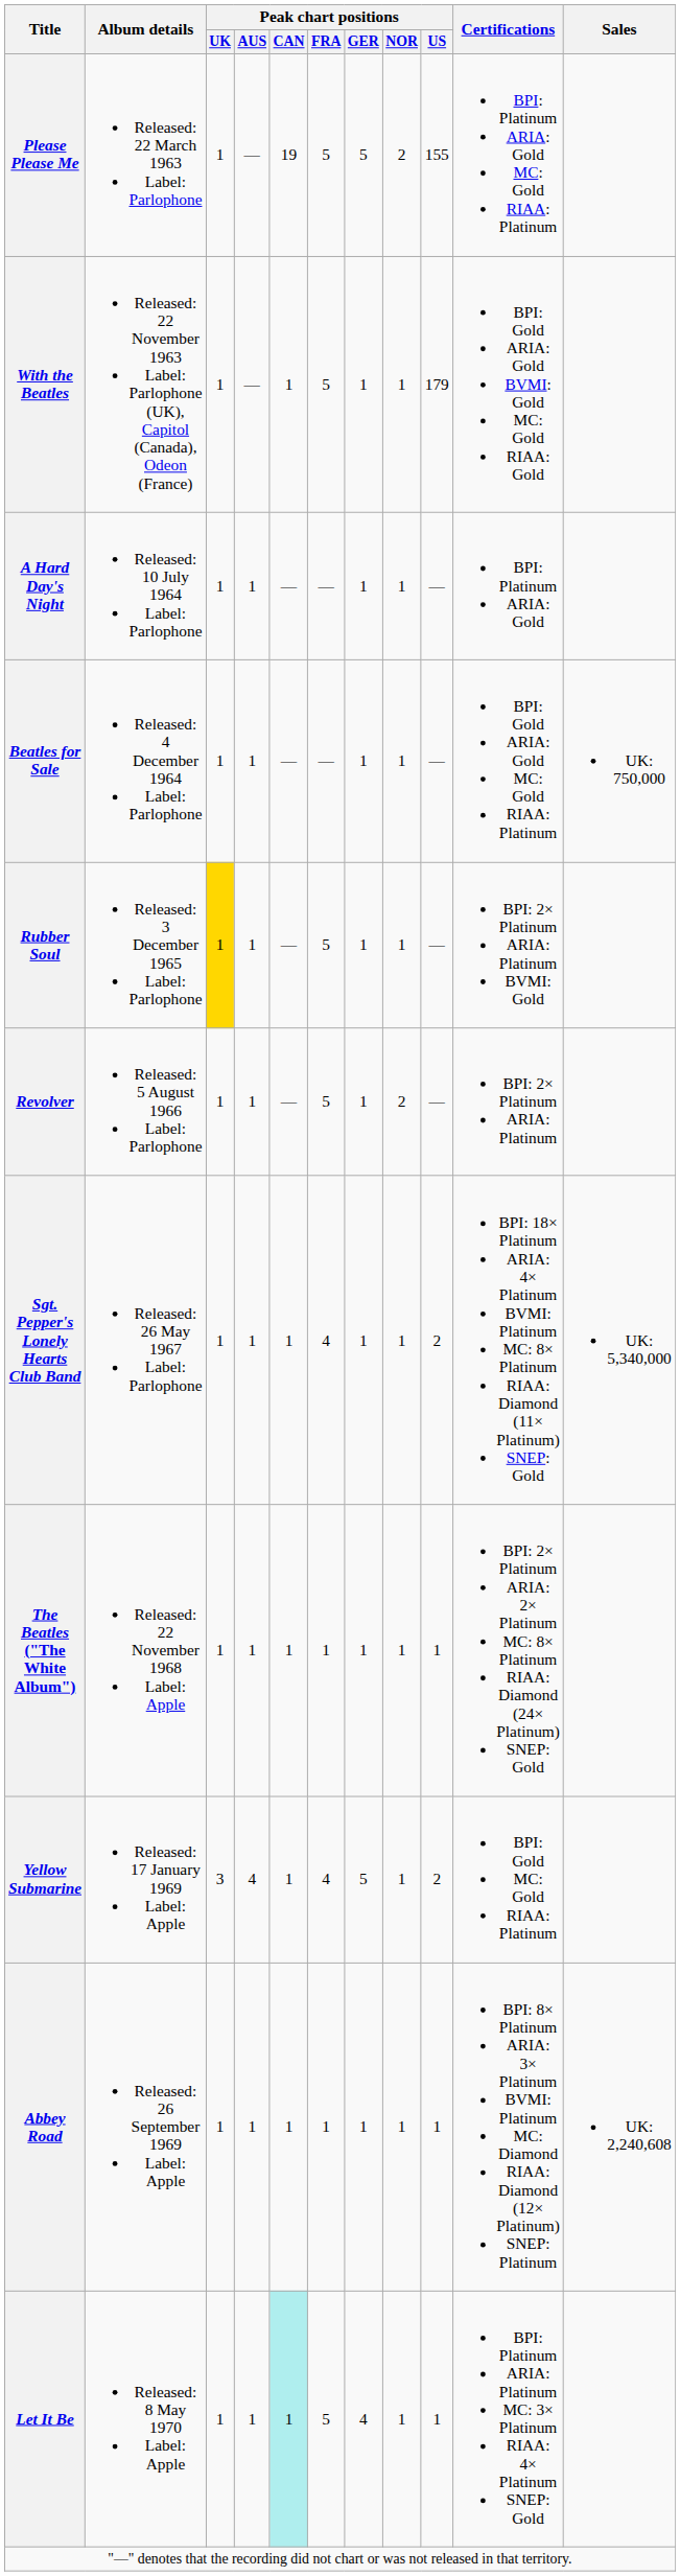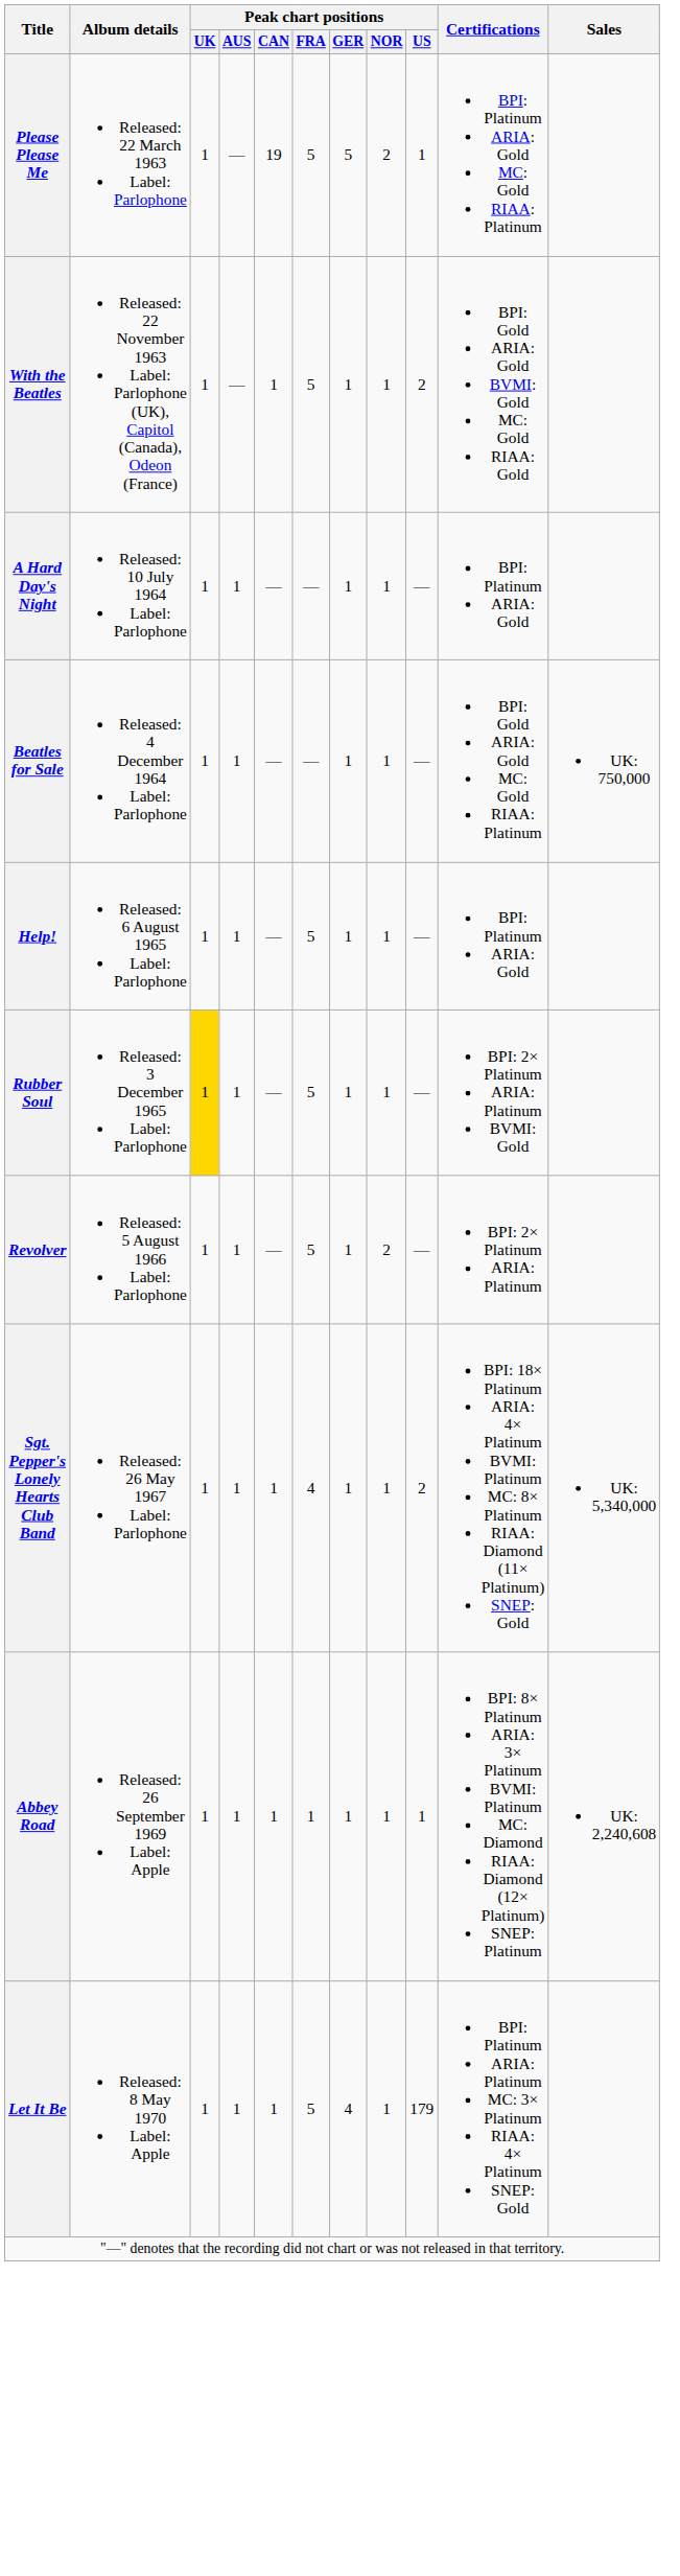 <table class="wikitable plainrowheaders" style="text-align:center;">
 <tr>
 <th rowspan="2" scope="col" style="width:20em;">Title</th>
 <th rowspan="2" scope="col" style="width:20em;">Album details</th>
 <th colspan="7" scope="col">Peak chart positions</th>
 <th rowspan="2" scope="col" style="width:15em;"><a href='#'>Certifications</a></th>
 <th rowspan="2" scope="col" style="width:11em;">Sales</th>
 </tr>
 <tr>
 <th scope="col" style="width:2.6em; font-size:90%;"><a href='#'>UK</a><br></th>
 <th scope="col" style="width:2.6em; font-size:90%;"><a href='#'>AUS</a><br></th>
 <th scope="col" style="width:2.6em; font-size:90%;"><a href='#'>CAN</a><br></th>
 <th scope="col" style="width:2.6em; font-size:90%;"><a href='#'>FRA</a><br></th>
 <th scope="col" style="width:2.6em; font-size:90%;"><a href='#'>GER</a><br></th>
 <th scope="col" style="width:2.6em; font-size:90%;"><a href='#'>NOR</a><br></th>
 <th scope="col" style="width:2.6em; font-size:90%;"><a href='#'>US</a><br></th>
 </tr>
 <tr>
 <th scope="row"><em><a href='#'>Please Please Me</a></em></th>
 <td><br><ul><li>Released: 22 March 1963</li><li>Label: <a href='#'>Parlophone</a></li></ul></td>
 <td>1</td>
 <td>—</td>
 <td>19</td>
 <td>5</td>
 <td>5</td>
 <td>2</td>
-<td>155</td>
+<td>1</td>
 <td><br><ul><li><a href='#'>BPI</a>: Platinum</li><li><a href='#'>ARIA</a>: Gold</li><li><a href='#'>MC</a>: Gold</li><li><a href='#'>RIAA</a>: Platinum</li></ul></td>
 <td></td>
 </tr>
 <tr>
 <th scope="row"><em><a href='#'>With the Beatles</a></em></th>
 <td><br><ul><li>Released: 22 November 1963</li><li>Label: Parlophone (UK), <a href='#'>Capitol</a> (Canada), <a href='#'>Odeon</a> (France)</li></ul></td>
 <td>1</td>
 <td>—</td>
 <td>1</td>
 <td>5</td>
 <td>1</td>
 <td>1</td>
-<td>179</td>
+<td>2</td>
 <td><br><ul><li>BPI: Gold</li><li>ARIA: Gold</li><li><a href='#'>BVMI</a>: Gold</li><li>MC: Gold</li><li>RIAA: Gold</li></ul></td>
 <td></td>
 </tr>
 <tr>
 <th scope="row"><em><a href='#'>A Hard Day's Night</a></em></th>
 <td><br><ul><li>Released: 10 July 1964</li><li>Label: Parlophone</li></ul></td>
 <td>1</td>
 <td>1</td>
 <td>—</td>
 <td>—</td>
 <td>1</td>
 <td>1</td>
 <td>—</td>
 <td><br><ul><li>BPI: Platinum</li><li>ARIA: Gold</li></ul></td>
 <td scope="row"></td>
 </tr>
 <tr>
 <th scope="row"><em><a href='#'>Beatles for Sale</a></em></th>
 <td><br><ul><li>Released: 4 December 1964</li><li>Label: Parlophone</li></ul></td>
 <td>1</td>
 <td>1</td>
 <td>—</td>
 <td>—</td>
 <td>1</td>
 <td>1</td>
 <td>—</td>
 <td><br><ul><li>BPI: Gold</li><li>ARIA: Gold</li><li>MC: Gold</li><li>RIAA: Platinum</li></ul></td>
 <td><br><ul><li>UK: 750,000</li></ul></td>
+</tr>
+<tr>
+<th scope="row"><em><a href='#'>Help!</a></em></th>
+<td><br><ul><li>Released: 6 August 1965</li><li>Label: Parlophone</li></ul></td>
+<td>1</td>
+<td>1</td>
+<td>—</td>
+<td>5</td>
+<td>1</td>
+<td>1</td>
+<td>—</td>
+<td><br><ul><li>BPI: Platinum</li><li>ARIA: Gold</li></ul></td>
+<td scope="row"></td>
 </tr>
 <tr>
 <th scope="row"><em><a href='#'>Rubber Soul</a></em></th>
 <td><br><ul><li>Released: 3 December 1965</li><li>Label: Parlophone</li></ul></td>
 <td style="background: gold;">1</td>
 <td>1</td>
 <td>—</td>
 <td>5</td>
 <td>1</td>
 <td>1</td>
 <td>—</td>
 <td><br><ul><li>BPI: 2× Platinum</li><li>ARIA: Platinum</li><li>BVMI: Gold</li></ul></td>
 <td scope="row"></td>
 </tr>
 <tr>
 <th scope="row"><em><a href='#'>Revolver</a></em></th>
 <td><br><ul><li>Released: 5 August 1966</li><li>Label: Parlophone</li></ul></td>
 <td>1</td>
 <td>1</td>
 <td>—</td>
 <td>5</td>
 <td>1</td>
 <td>2</td>
 <td>—</td>
 <td><br><ul><li>BPI: 2× Platinum</li><li>ARIA: Platinum</li></ul></td>
 <td scope="row"></td>
 </tr>
 <tr>
 <th scope="row"><em><a href='#'>Sgt. Pepper's Lonely Hearts Club Band</a></em></th>
 <td><br><ul><li>Released: 26 May 1967</li><li>Label: Parlophone</li></ul></td>
 <td>1</td>
 <td>1</td>
 <td>1</td>
 <td>4</td>
 <td>1</td>
 <td>1</td>
 <td>2</td>
 <td><br><ul><li>BPI: 18× Platinum</li><li>ARIA: 4× Platinum</li><li>BVMI: Platinum</li><li>MC: 8× Platinum</li><li>RIAA: Diamond (11× Platinum)</li><li><a href='#'>SNEP</a>: Gold</li></ul></td>
 <td><br><ul><li>UK: 5,340,000</li></ul></td>
 </tr>
 <tr>
-<th scope="row"><a href='#'><em>The Beatles</em> ("The White Album")</a></th>
-<td><br><ul><li>Released: 22 November 1968</li><li>Label: <a href='#'>Apple</a></li></ul></td>
-<td>1</td>
-<td>1</td>
-<td>1</td>
-<td>1</td>
-<td>1</td>
-<td>1</td>
-<td>1</td>
-<td><br><ul><li>BPI: 2× Platinum</li><li>ARIA: 2× Platinum</li><li>MC: 8× Platinum</li><li>RIAA: Diamond (24× Platinum)</li><li>SNEP: Gold</li></ul></td>
-<td></td>
-</tr>
-<tr>
-<th scope="row"><em><a href='#'>Yellow Submarine</a></em></th>
-<td><br><ul><li>Released: 17 January 1969</li><li>Label: Apple</li></ul></td>
-<td>3</td>
-<td>4</td>
-<td>1</td>
-<td>4</td>
-<td>5</td>
-<td>1</td>
-<td>2</td>
-<td><br><ul><li>BPI: Gold</li><li>MC: Gold</li><li>RIAA: Platinum</li></ul></td>
-<td></td>
-</tr>
-<tr>
 <th scope="row"><em><a href='#'>Abbey Road</a></em></th>
 <td><br><ul><li>Released: 26 September 1969</li><li>Label: Apple</li></ul></td>
 <td>1</td>
 <td>1</td>
 <td>1</td>
 <td>1</td>
 <td>1</td>
 <td>1</td>
 <td>1</td>
 <td><br><ul><li>BPI: 8× Platinum</li><li>ARIA: 3× Platinum</li><li>BVMI: Platinum</li><li>MC: Diamond</li><li>RIAA: Diamond (12× Platinum)</li><li>SNEP: Platinum</li></ul></td>
 <td><br><ul><li>UK: 2,240,608</li></ul></td>
 </tr>
 <tr>
 <th scope="row"><em><a href='#'>Let It Be</a></em></th>
 <td><br><ul><li>Released: 8 May 1970</li><li>Label: Apple</li></ul></td>
 <td>1</td>
 <td>1</td>
-<td style="background: paleturquoise;">1</td>
+<td>1</td>
 <td>5</td>
 <td>4</td>
 <td>1</td>
-<td>1</td>
+<td>179</td>
 <td><br><ul><li>BPI: Platinum</li><li>ARIA: Platinum</li><li>MC: 3× Platinum</li><li>RIAA: 4× Platinum</li><li>SNEP: Gold</li></ul></td>
 <td></td>
 </tr>
 <tr>
 <td colspan="11" style="font-size:90%">"—" denotes that the recording did not chart or was not released in that territory.</td>
 </tr>
 </table>
